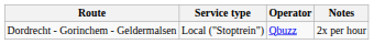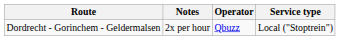 <table class="wikitable">
 <tr>
 <th>Route</th>
+<th>Notes</th>
+<th>Operator</th>
 <th>Service type</th>
-<th>Operator</th>
-<th>Notes</th>
 </tr>
 <tr>
 <td>Dordrecht - Gorinchem - Geldermalsen</td>
+<td>2x per hour</td>
+<td><a href='#'>Qbuzz</a></td>
 <td>Local ("Stoptrein")</td>
-<td><a href='#'>Qbuzz</a></td>
-<td>2x per hour</td>
 </tr>
 </table>
